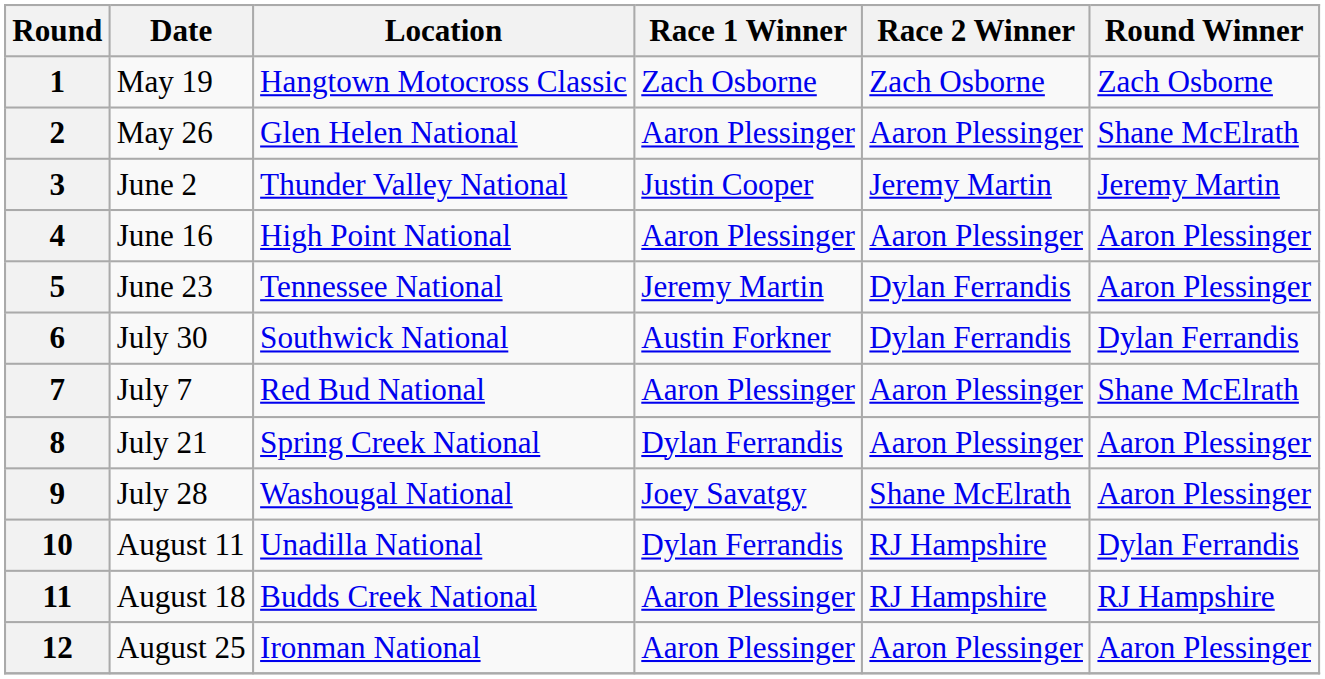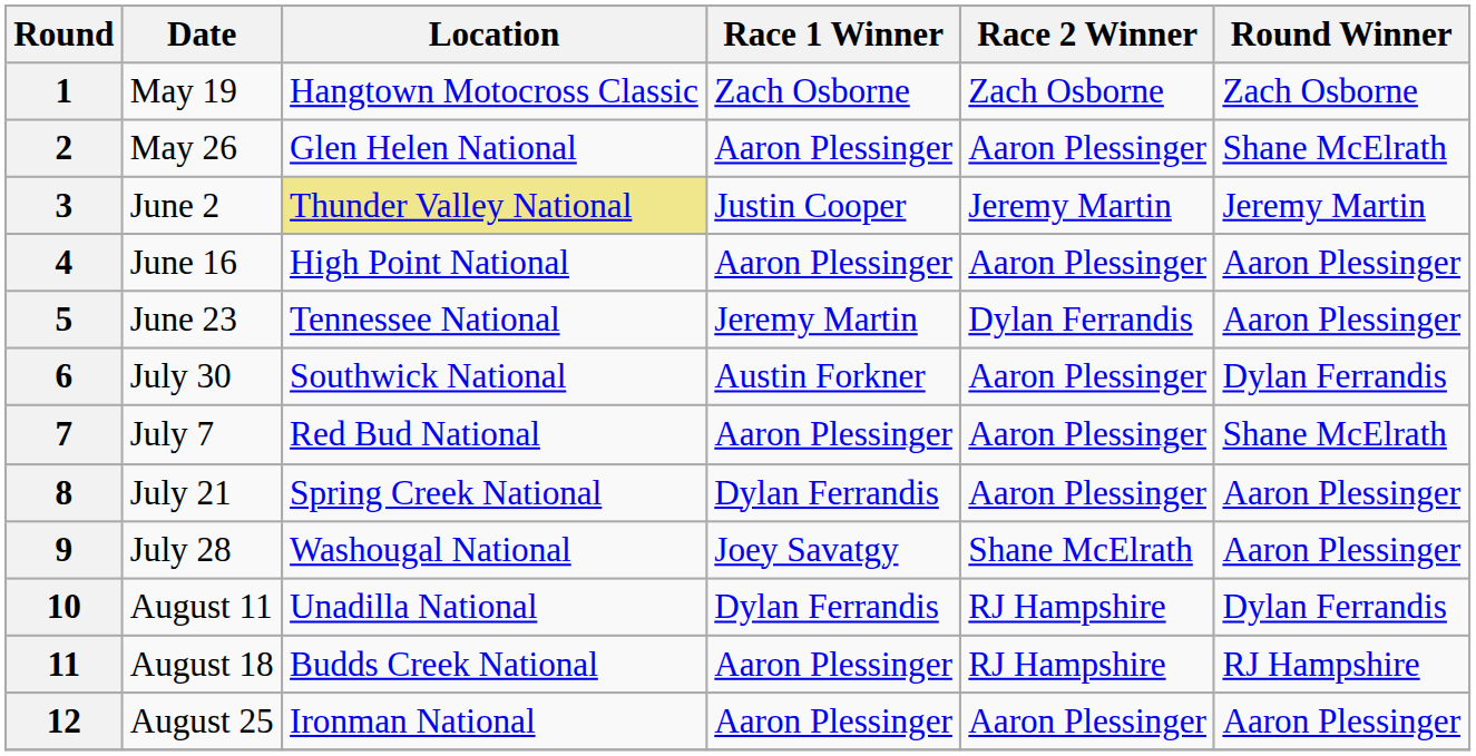 <table class="wikitable" style="font-size: 95%;">
 <tr>
 <th align=center>Round</th>
 <th align=center>Date</th>
 <th align=center>Location</th>
 <th align=center>Race 1 Winner</th>
 <th align=center>Race 2 Winner</th>
 <th align=center>Round Winner</th>
 </tr>
 <tr>
 <th>1</th>
 <td>May 19</td>
 <td> <a href='#'>Hangtown Motocross Classic</a></td>
 <td> <a href='#'>Zach Osborne</a></td>
 <td> <a href='#'>Zach Osborne</a></td>
 <td> <a href='#'>Zach Osborne</a></td>
 </tr>
 <tr>
 <th>2</th>
 <td>May 26</td>
 <td> <a href='#'>Glen Helen National</a></td>
 <td> <a href='#'>Aaron Plessinger</a></td>
 <td> <a href='#'>Aaron Plessinger</a></td>
 <td> <a href='#'>Shane McElrath</a></td>
 </tr>
 <tr>
 <th>3</th>
 <td>June 2</td>
-<td> <a href='#'>Thunder Valley National</a></td>
+<td style="background: khaki;"> <a href='#'>Thunder Valley National</a></td>
 <td> <a href='#'>Justin Cooper</a></td>
 <td> <a href='#'>Jeremy Martin</a></td>
 <td> <a href='#'>Jeremy Martin</a></td>
 </tr>
 <tr>
 <th>4</th>
 <td>June 16</td>
 <td> <a href='#'>High Point National</a></td>
 <td> <a href='#'>Aaron Plessinger</a></td>
 <td> <a href='#'>Aaron Plessinger</a></td>
 <td> <a href='#'>Aaron Plessinger</a></td>
 </tr>
 <tr>
 <th>5</th>
 <td>June 23</td>
 <td> <a href='#'>Tennessee National</a></td>
 <td> <a href='#'>Jeremy Martin</a></td>
 <td> <a href='#'>Dylan Ferrandis</a></td>
 <td> <a href='#'>Aaron Plessinger</a></td>
 </tr>
 <tr>
 <th>6</th>
 <td>July 30</td>
 <td> <a href='#'>Southwick National</a></td>
 <td> <a href='#'>Austin Forkner</a></td>
-<td> <a href='#'>Dylan Ferrandis</a></td>
+<td> <a href='#'>Aaron Plessinger</a></td>
 <td> <a href='#'>Dylan Ferrandis</a></td>
 </tr>
 <tr>
 <th>7</th>
 <td>July 7</td>
 <td> <a href='#'>Red Bud National</a></td>
 <td> <a href='#'>Aaron Plessinger</a></td>
 <td> <a href='#'>Aaron Plessinger</a></td>
 <td> <a href='#'>Shane McElrath</a></td>
 </tr>
 <tr>
 <th>8</th>
 <td>July 21</td>
 <td> <a href='#'>Spring Creek National</a></td>
 <td> <a href='#'>Dylan Ferrandis</a></td>
 <td> <a href='#'>Aaron Plessinger</a></td>
 <td> <a href='#'>Aaron Plessinger</a></td>
 </tr>
 <tr>
 <th>9</th>
 <td>July 28</td>
 <td> <a href='#'>Washougal National</a></td>
 <td> <a href='#'>Joey Savatgy</a></td>
 <td> <a href='#'>Shane McElrath</a></td>
 <td> <a href='#'>Aaron Plessinger</a></td>
 </tr>
 <tr>
 <th>10</th>
 <td>August 11</td>
 <td> <a href='#'>Unadilla National</a></td>
 <td> <a href='#'>Dylan Ferrandis</a></td>
 <td> <a href='#'>RJ Hampshire</a></td>
 <td> <a href='#'>Dylan Ferrandis</a></td>
 </tr>
 <tr>
 <th>11</th>
 <td>August 18</td>
 <td> <a href='#'>Budds Creek National</a></td>
 <td> <a href='#'>Aaron Plessinger</a></td>
 <td> <a href='#'>RJ Hampshire</a></td>
 <td> <a href='#'>RJ Hampshire</a></td>
 </tr>
 <tr>
 <th>12</th>
 <td>August 25</td>
 <td> <a href='#'>Ironman National</a></td>
 <td> <a href='#'>Aaron Plessinger</a></td>
 <td> <a href='#'>Aaron Plessinger</a></td>
 <td> <a href='#'>Aaron Plessinger</a></td>
 </tr>
 <tr>
 </tr>
 </table>
